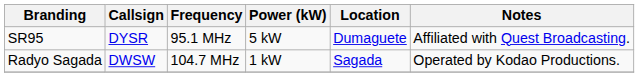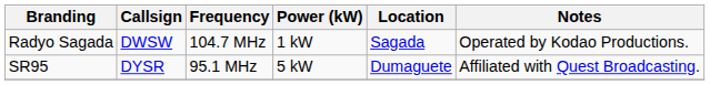 <table class="wikitable">
 <tr>
 <th>Branding</th>
 <th>Callsign</th>
 <th>Frequency</th>
 <th>Power (kW)</th>
 <th>Location</th>
 <th>Notes</th>
 </tr>
 <tr>
+<td>Radyo Sagada</td>
+<td><a href='#'>DWSW</a></td>
+<td>104.7 MHz</td>
+<td>1 kW</td>
+<td><a href='#'>Sagada</a></td>
+<td>Operated by Kodao Productions.</td>
+</tr>
+<tr>
 <td>SR95</td>
 <td><a href='#'>DYSR</a></td>
 <td>95.1 MHz</td>
 <td>5 kW</td>
 <td><a href='#'>Dumaguete</a></td>
 <td>Affiliated with <a href='#'>Quest Broadcasting</a>.</td>
 </tr>
 <tr>
-<td>Radyo Sagada</td>
-<td><a href='#'>DWSW</a></td>
-<td>104.7 MHz</td>
-<td>1 kW</td>
-<td><a href='#'>Sagada</a></td>
-<td>Operated by Kodao Productions.</td>
-</tr>
-<tr>
 </tr>
 </table>
